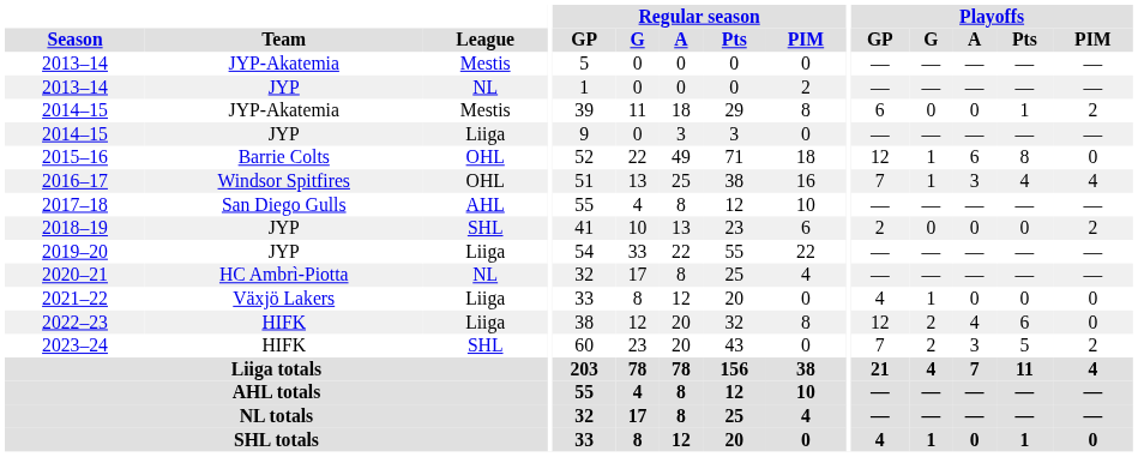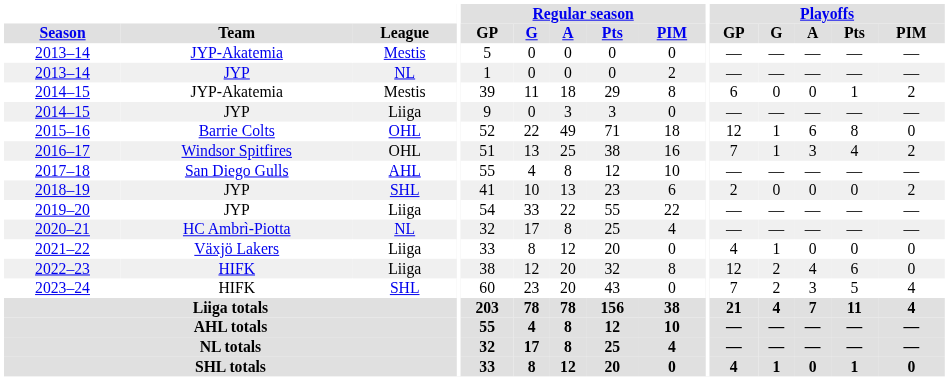 <table border="0" cellpadding="1" cellspacing="0" style="text-align:center; width:60em">
 <tr bgcolor="#e0e0e0">
 <th colspan="3" bgcolor="#ffffff"></th>
 <th rowspan="99" bgcolor="#ffffff"></th>
 <th colspan="5"><a href='#'>Regular season</a></th>
 <th rowspan="99" bgcolor="#ffffff"></th>
 <th colspan="5"><a href='#'>Playoffs</a></th>
 </tr>
 <tr bgcolor="#e0e0e0">
 <th><a href='#'>Season</a></th>
 <th>Team</th>
 <th>League</th>
 <th>GP</th>
 <th><a href='#'>G</a></th>
 <th><a href='#'>A</a></th>
 <th><a href='#'>Pts</a></th>
 <th><a href='#'>PIM</a></th>
 <th>GP</th>
 <th>G</th>
 <th>A</th>
 <th>Pts</th>
 <th>PIM</th>
 </tr>
 <tr>
 <td><a href='#'>2013–14</a></td>
 <td><a href='#'>JYP-Akatemia</a></td>
 <td><a href='#'>Mestis</a></td>
 <td>5</td>
 <td>0</td>
 <td>0</td>
 <td>0</td>
 <td>0</td>
 <td>—</td>
 <td>—</td>
 <td>—</td>
 <td>—</td>
 <td>—</td>
 </tr>
 <tr bgcolor="#f0f0f0">
 <td><a href='#'>2013–14</a></td>
 <td><a href='#'>JYP</a></td>
 <td><a href='#'>NL</a></td>
 <td>1</td>
 <td>0</td>
 <td>0</td>
 <td>0</td>
 <td>2</td>
 <td>—</td>
 <td>—</td>
 <td>—</td>
 <td>—</td>
 <td>—</td>
 </tr>
 <tr>
 <td><a href='#'>2014–15</a></td>
 <td>JYP-Akatemia</td>
 <td>Mestis</td>
 <td>39</td>
 <td>11</td>
 <td>18</td>
 <td>29</td>
 <td>8</td>
 <td>6</td>
 <td>0</td>
 <td>0</td>
 <td>1</td>
 <td>2</td>
 </tr>
 <tr bgcolor="#f0f0f0">
 <td><a href='#'>2014–15</a></td>
 <td>JYP</td>
 <td>Liiga</td>
 <td>9</td>
 <td>0</td>
 <td>3</td>
 <td>3</td>
 <td>0</td>
 <td>—</td>
 <td>—</td>
 <td>—</td>
 <td>—</td>
 <td>—</td>
 </tr>
 <tr>
 <td><a href='#'>2015–16</a></td>
 <td><a href='#'>Barrie Colts</a></td>
 <td><a href='#'>OHL</a></td>
 <td>52</td>
 <td>22</td>
 <td>49</td>
 <td>71</td>
 <td>18</td>
 <td>12</td>
 <td>1</td>
 <td>6</td>
 <td>8</td>
 <td>0</td>
 </tr>
 <tr bgcolor="#f0f0f0">
 <td><a href='#'>2016–17</a></td>
 <td><a href='#'>Windsor Spitfires</a></td>
 <td>OHL</td>
 <td>51</td>
 <td>13</td>
 <td>25</td>
 <td>38</td>
 <td>16</td>
 <td>7</td>
 <td>1</td>
 <td>3</td>
 <td>4</td>
-<td>4</td>
+<td>2</td>
 </tr>
 <tr>
 <td><a href='#'>2017–18</a></td>
 <td><a href='#'>San Diego Gulls</a></td>
 <td><a href='#'>AHL</a></td>
 <td>55</td>
 <td>4</td>
 <td>8</td>
 <td>12</td>
 <td>10</td>
 <td>—</td>
 <td>—</td>
 <td>—</td>
 <td>—</td>
 <td>—</td>
 </tr>
 <tr bgcolor="#f0f0f0">
 <td><a href='#'>2018–19</a></td>
 <td>JYP</td>
 <td><a href='#'>SHL</a></td>
 <td>41</td>
 <td>10</td>
 <td>13</td>
 <td>23</td>
 <td>6</td>
 <td>2</td>
 <td>0</td>
 <td>0</td>
 <td>0</td>
 <td>2</td>
 </tr>
 <tr>
 <td><a href='#'>2019–20</a></td>
 <td>JYP</td>
 <td>Liiga</td>
 <td>54</td>
 <td>33</td>
 <td>22</td>
 <td>55</td>
 <td>22</td>
 <td>—</td>
 <td>—</td>
 <td>—</td>
 <td>—</td>
 <td>—</td>
 </tr>
 <tr bgcolor="#f0f0f0">
 <td><a href='#'>2020–21</a></td>
 <td><a href='#'>HC Ambrì-Piotta</a></td>
 <td><a href='#'>NL</a></td>
 <td>32</td>
 <td>17</td>
 <td>8</td>
 <td>25</td>
 <td>4</td>
 <td>—</td>
 <td>—</td>
 <td>—</td>
 <td>—</td>
 <td>—</td>
 </tr>
 <tr>
 <td><a href='#'>2021–22</a></td>
 <td><a href='#'>Växjö Lakers</a></td>
 <td>Liiga</td>
 <td>33</td>
 <td>8</td>
 <td>12</td>
 <td>20</td>
 <td>0</td>
 <td>4</td>
 <td>1</td>
 <td>0</td>
 <td>0</td>
 <td>0</td>
 </tr>
 <tr bgcolor="#f0f0f0">
 <td><a href='#'>2022–23</a></td>
 <td><a href='#'>HIFK</a></td>
 <td>Liiga</td>
 <td>38</td>
 <td>12</td>
 <td>20</td>
 <td>32</td>
 <td>8</td>
 <td>12</td>
 <td>2</td>
 <td>4</td>
 <td>6</td>
 <td>0</td>
 </tr>
 <tr>
 <td><a href='#'>2023–24</a></td>
 <td>HIFK</td>
 <td><a href='#'>SHL</a></td>
 <td>60</td>
 <td>23</td>
 <td>20</td>
 <td>43</td>
 <td>0</td>
 <td>7</td>
 <td>2</td>
 <td>3</td>
 <td>5</td>
-<td>2</td>
+<td>4</td>
 </tr>
 <tr bgcolor="#e0e0e0">
 <th colspan="3">Liiga totals</th>
 <th>203</th>
 <th>78</th>
 <th>78</th>
 <th>156</th>
 <th>38</th>
 <th>21</th>
 <th>4</th>
 <th>7</th>
 <th>11</th>
 <th>4</th>
 </tr>
 <tr bgcolor="#e0e0e0">
 <th colspan="3">AHL totals</th>
 <th>55</th>
 <th>4</th>
 <th>8</th>
 <th>12</th>
 <th>10</th>
 <th>—</th>
 <th>—</th>
 <th>—</th>
 <th>—</th>
 <th>—</th>
 </tr>
 <tr bgcolor="#e0e0e0">
 <th colspan="3">NL totals</th>
 <th>32</th>
 <th>17</th>
 <th>8</th>
 <th>25</th>
 <th>4</th>
 <th>—</th>
 <th>—</th>
 <th>—</th>
 <th>—</th>
 <th>—</th>
 </tr>
 <tr bgcolor="#e0e0e0">
 <th colspan="3">SHL totals</th>
 <th>33</th>
 <th>8</th>
 <th>12</th>
 <th>20</th>
 <th>0</th>
 <th>4</th>
 <th>1</th>
 <th>0</th>
 <th>1</th>
 <th>0</th>
 </tr>
 </table>
